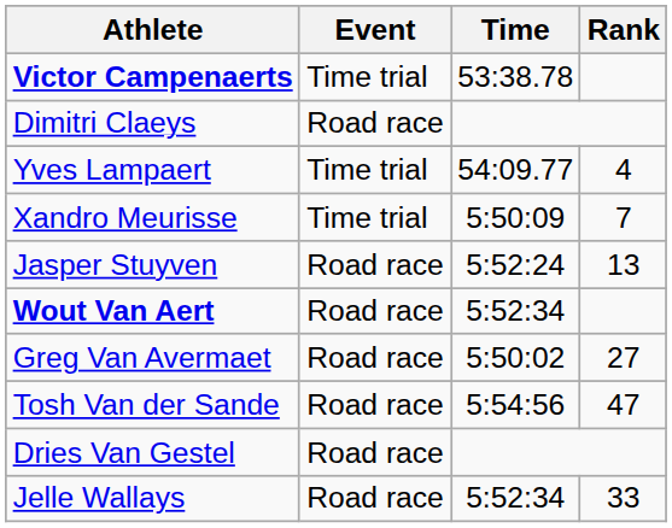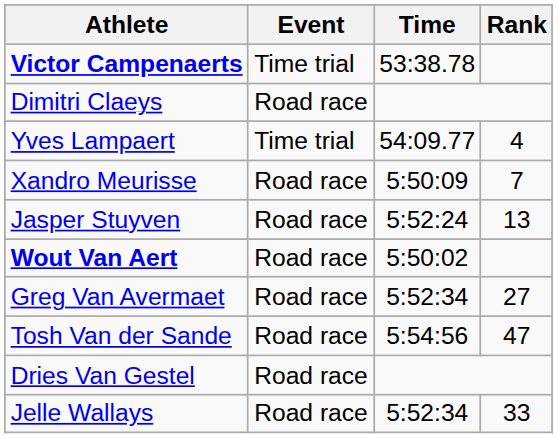 <table class="wikitable" style="font-size:90%">
 <tr>
 <th>Athlete</th>
 <th>Event</th>
 <th>Time</th>
 <th>Rank</th>
 </tr>
 <tr align=center>
 <td align=left><strong><a href='#'>Victor Campenaerts</a></strong></td>
 <td align=left>Time trial</td>
 <td>53:38.78</td>
 <td></td>
 </tr>
 <tr align=center>
 <td align=left><a href='#'>Dimitri Claeys</a></td>
 <td align=left>Road race</td>
 <td colspan=2></td>
 </tr>
 <tr align=center>
 <td align=left><a href='#'>Yves Lampaert</a></td>
 <td align=left>Time trial</td>
 <td>54:09.77</td>
 <td>4</td>
 </tr>
 <tr align=center>
 <td align=left><a href='#'>Xandro Meurisse</a></td>
-<td align=left>Time trial</td>
+<td align=left>Road race</td>
 <td>5:50:09</td>
 <td>7</td>
 </tr>
 <tr align=center>
 <td align=left><a href='#'>Jasper Stuyven</a></td>
 <td align=left>Road race</td>
 <td>5:52:24</td>
 <td>13</td>
 </tr>
 <tr align=center>
 <td align=left><strong><a href='#'>Wout Van Aert</a></strong></td>
 <td align=left>Road race</td>
-<td>5:52:34</td>
+<td>5:50:02</td>
 <td></td>
 </tr>
 <tr align=center>
 <td align=left><a href='#'>Greg Van Avermaet</a></td>
 <td align=left>Road race</td>
-<td>5:50:02</td>
+<td>5:52:34</td>
 <td>27</td>
 </tr>
 <tr align=center>
 <td align=left><a href='#'>Tosh Van der Sande</a></td>
 <td align=left>Road race</td>
 <td>5:54:56</td>
 <td>47</td>
 </tr>
 <tr align=center>
 <td align=left><a href='#'>Dries Van Gestel</a></td>
 <td align=left>Road race</td>
 <td colspan=2></td>
 </tr>
 <tr align=center>
 <td align=left><a href='#'>Jelle Wallays</a></td>
 <td align=left>Road race</td>
 <td>5:52:34</td>
 <td>33</td>
 </tr>
 </table>
